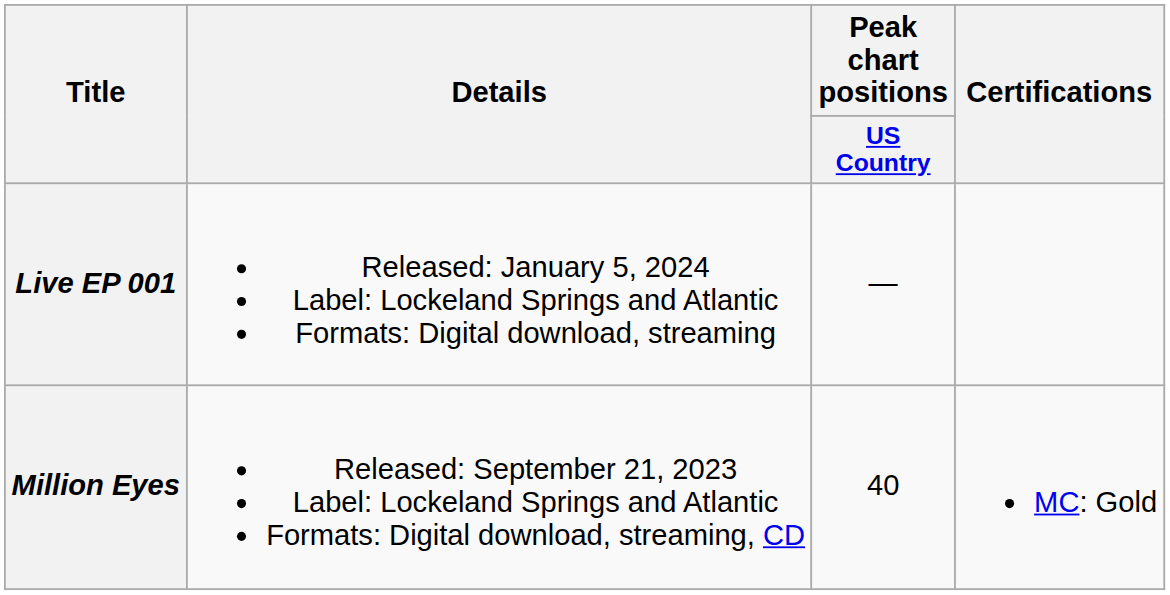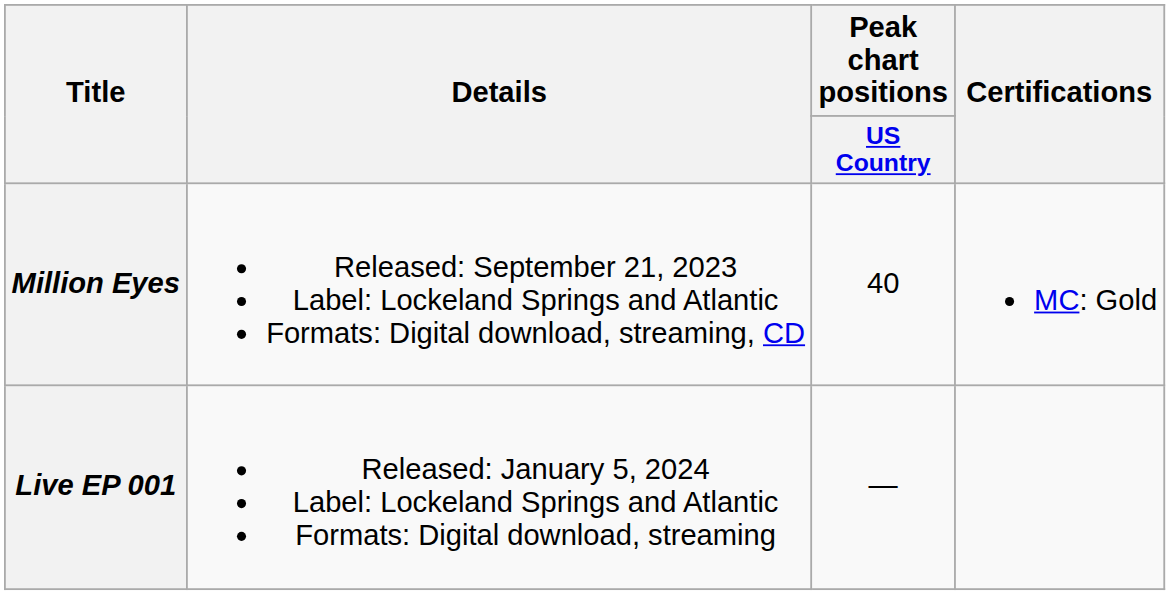 <table class="wikitable plainrowheaders" style="text-align:center;">
 <tr>
 <th scope="col" rowspan="2">Title</th>
 <th scope="col" rowspan="2">Details</th>
 <th scope="col" colspan="1">Peak chart positions</th>
 <th scope="col" rowspan="2">Certifications</th>
 </tr>
 <tr>
 <th scope="col" style="width:2.5em;font-size:85%;"><a href='#'>US<br>Country</a><br></th>
 </tr>
 <tr>
+<th scope="row"><em>Million Eyes</em></th>
+<td><br><ul><li>Released: September 21, 2023</li><li>Label: Lockeland Springs and Atlantic</li><li>Formats: Digital download, streaming, <a href='#'>CD</a></li></ul></td>
+<td>40</td>
+<td><br><ul><li><a href='#'>MC</a>: Gold</li></ul></td>
+</tr>
+<tr>
 <th scope="row"><em>Live EP 001</em></th>
 <td><br><ul><li>Released: January 5, 2024</li><li>Label: Lockeland Springs and Atlantic</li><li>Formats: Digital download, streaming</li></ul></td>
 <td>—</td>
 <td></td>
 </tr>
-<tr>
-<th scope="row"><em>Million Eyes</em></th>
-<td><br><ul><li>Released: September 21, 2023</li><li>Label: Lockeland Springs and Atlantic</li><li>Formats: Digital download, streaming, <a href='#'>CD</a></li></ul></td>
-<td>40</td>
-<td><br><ul><li><a href='#'>MC</a>: Gold</li></ul></td>
-</tr>
 </table>
